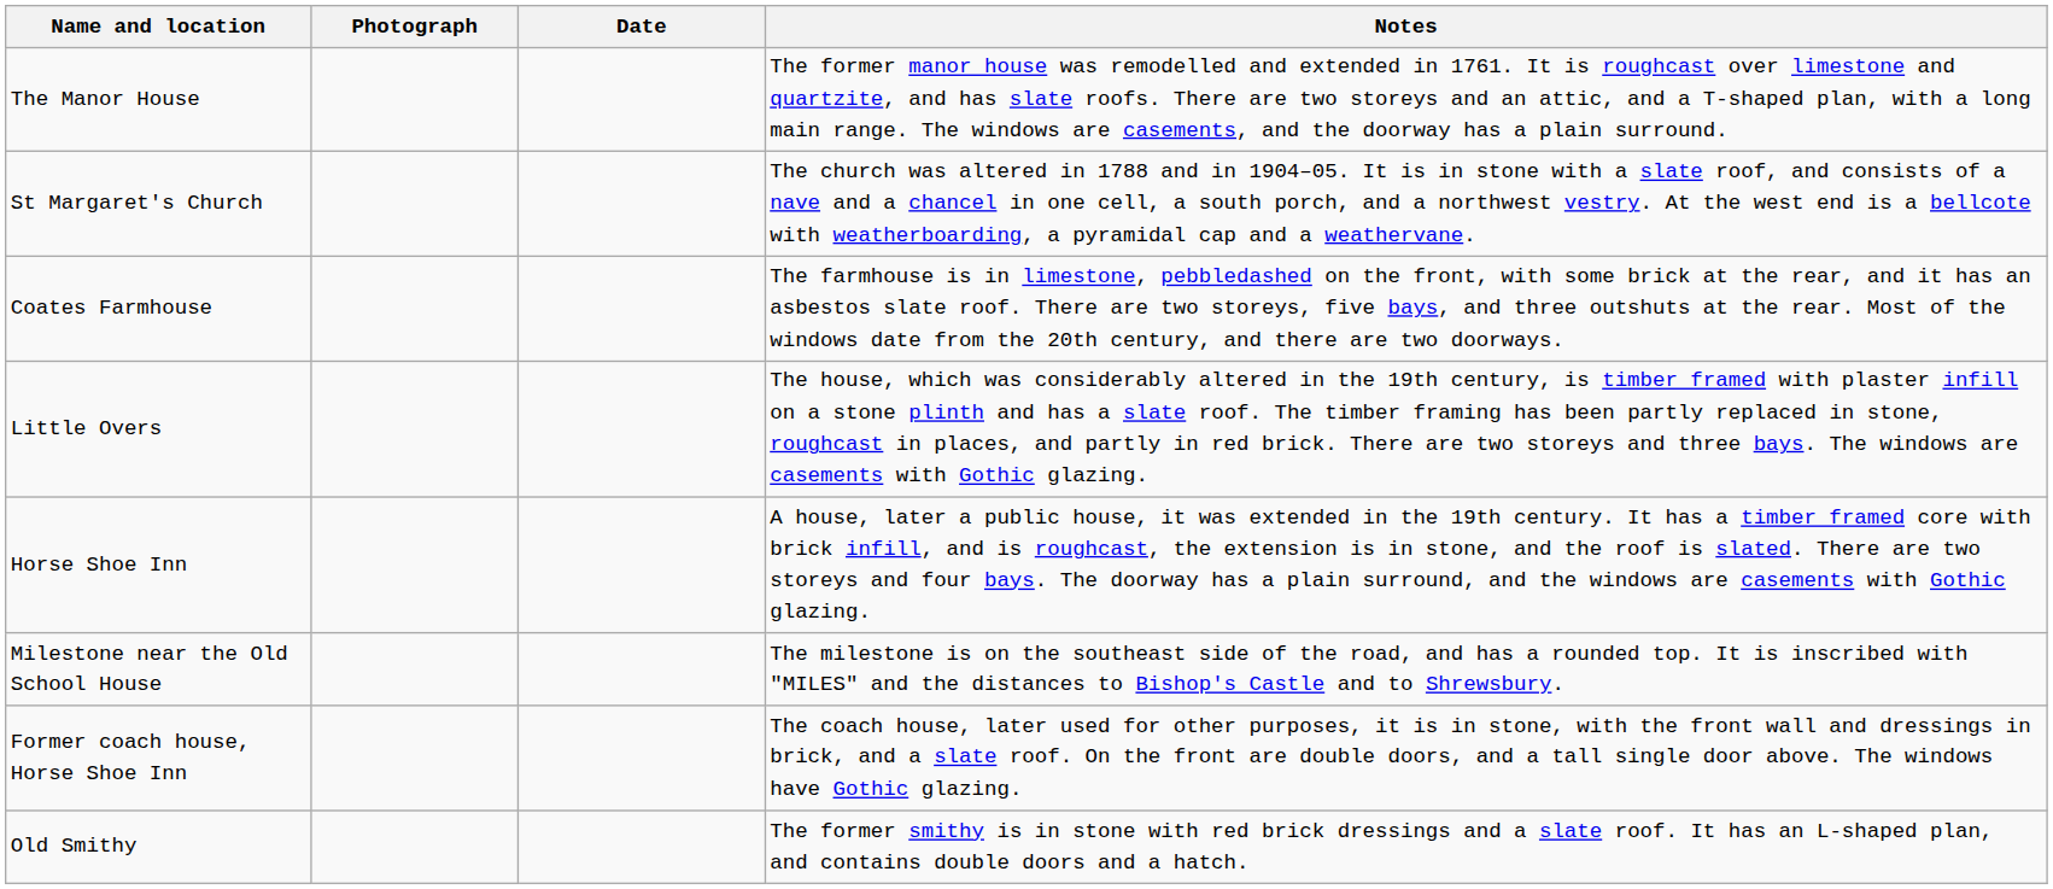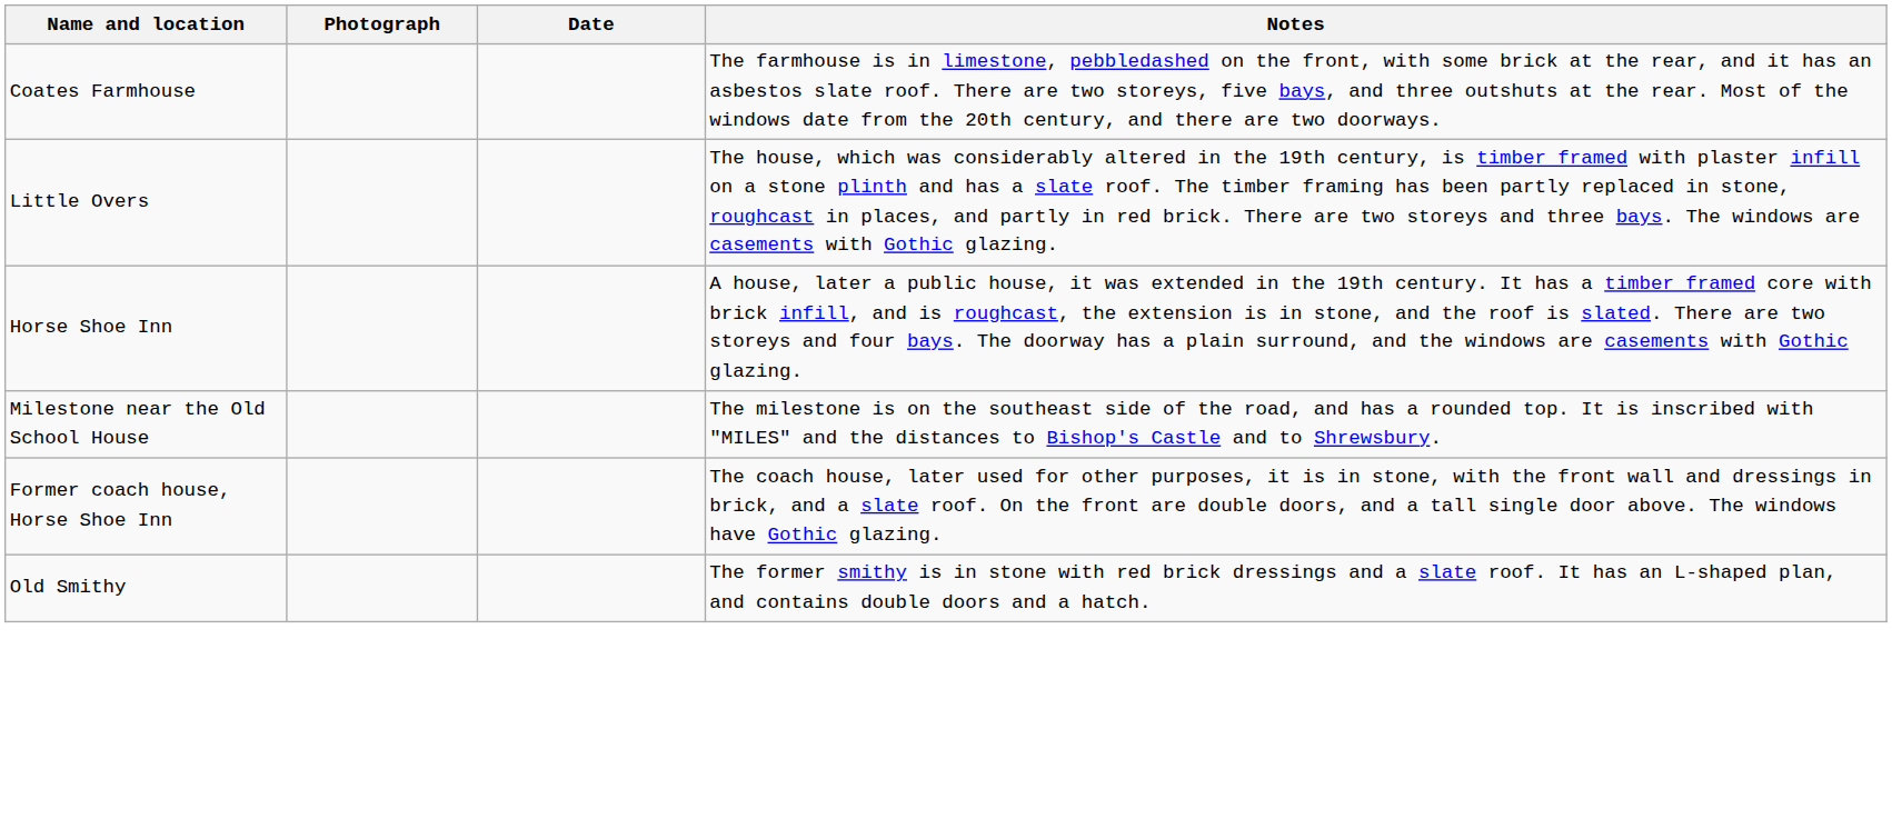 <table class="wikitable sortable plainrowheaders" style="width:100%;border:0px;text-align:left;line-height:150%;">
 <tr>
 <th scope="col"  style="width:150px">Name and location</th>
 <th scope="col"  style="width:100px" class="unsortable">Photograph</th>
 <th scope="col"  style="width:120px">Date</th>
 <th scope="col"  style="width:650px" class="unsortable">Notes</th>
-</tr>
-<tr>
-<td>The Manor House<br><small></small></td>
-<td></td>
-<td align="center"></td>
-<td>The former <a href='#'>manor house</a> was remodelled and extended in 1761.  It is <a href='#'>roughcast</a> over <a href='#'>limestone</a> and <a href='#'>quartzite</a>, and has <a href='#'>slate</a> roofs.  There are two storeys and an attic, and a T-shaped plan, with a long main range.  The windows are <a href='#'>casements</a>, and the doorway has a plain surround.</td>
-</tr>
-<tr>
-<td>St Margaret's Church<br><small></small></td>
-<td></td>
-<td align="center"></td>
-<td>The church was altered in 1788 and in 1904–05.  It is in stone with a <a href='#'>slate</a> roof, and consists of a <a href='#'>nave</a> and a <a href='#'>chancel</a> in one cell, a south porch, and a northwest <a href='#'>vestry</a>.  At the west end is a <a href='#'>bellcote</a> with <a href='#'>weatherboarding</a>, a pyramidal cap and a <a href='#'>weathervane</a>.</td>
 </tr>
 <tr>
 <td>Coates Farmhouse<br><small></small></td>
 <td></td>
 <td align="center"></td>
 <td>The farmhouse is in <a href='#'>limestone</a>, <a href='#'>pebbledashed</a> on the front, with some brick at the rear, and it has an asbestos slate roof.  There are two storeys, five <a href='#'>bays</a>, and three outshuts at the rear.  Most of the windows date from the 20th century, and there are two doorways.</td>
 </tr>
 <tr>
 <td>Little Overs<br><small></small></td>
 <td></td>
 <td align="center"></td>
 <td>The house, which was considerably altered in the 19th century, is <a href='#'>timber framed</a> with plaster <a href='#'>infill</a> on a stone <a href='#'>plinth</a> and has a <a href='#'>slate</a> roof.  The timber framing has been partly replaced in stone, <a href='#'>roughcast</a> in places, and partly in red brick.  There are two storeys and three <a href='#'>bays</a>.  The windows are <a href='#'>casements</a> with <a href='#'>Gothic</a> glazing.</td>
 </tr>
 <tr>
 <td>Horse Shoe Inn<br><small></small></td>
 <td></td>
 <td align="center"></td>
 <td>A house, later a public house, it was extended in the 19th century. It has a <a href='#'>timber framed</a> core with brick <a href='#'>infill</a>, and is <a href='#'>roughcast</a>, the extension is in stone, and the roof is <a href='#'>slated</a>.  There are two storeys and four <a href='#'>bays</a>.  The doorway has a plain surround, and the windows are <a href='#'>casements</a> with <a href='#'>Gothic</a> glazing.</td>
 </tr>
 <tr>
 <td>Milestone near the Old School House<br><small></small></td>
 <td></td>
 <td align="center"></td>
 <td>The milestone is on the southeast side of the road, and has a rounded top.  It is inscribed with "MILES" and the distances to <a href='#'>Bishop's Castle</a> and to <a href='#'>Shrewsbury</a>.</td>
 </tr>
 <tr>
 <td>Former coach house, Horse Shoe Inn<br><small></small></td>
 <td></td>
 <td align="center"></td>
 <td>The coach house, later used for other purposes, it is in stone, with the front wall and dressings in brick, and a <a href='#'>slate</a> roof.  On the front are double doors, and a tall single door above.  The windows have <a href='#'>Gothic</a> glazing.</td>
 </tr>
 <tr>
 <td>Old Smithy<br><small></small></td>
 <td></td>
 <td align="center"></td>
 <td>The former <a href='#'>smithy</a> is in stone with red brick dressings and a <a href='#'>slate</a> roof.  It has an L-shaped plan, and contains double doors and a hatch.</td>
 </tr>
 <tr>
 </tr>
 </table>
